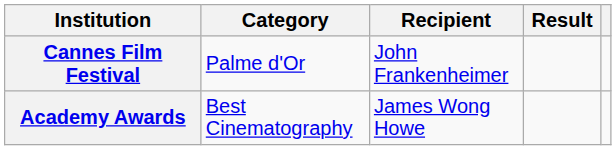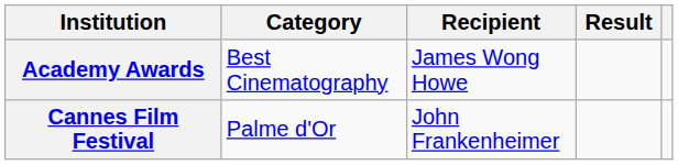 <table class="wikitable unsortable plainrowheaders" style="width:55%;">
 <tr>
 <th style="width:30%;">Institution</th>
 <th style="width:25%;">Category</th>
 <th style="width:20%;">Recipient</th>
 <th style="width:12%;">Result</th>
 <th style="width:1%;"></th>
 </tr>
 <tr>
+<th scope="row" style="text-align:center;"><a href='#'>Academy Awards</a></th>
+<td><a href='#'>Best Cinematography</a></td>
+<td><a href='#'>James Wong Howe</a></td>
+<td></td>
+<td style="text-align:center;"></td>
+</tr>
+<tr>
 <th scope="row" style="text-align:center;"><a href='#'>Cannes Film Festival</a></th>
 <td><a href='#'>Palme d'Or</a></td>
 <td><a href='#'>John Frankenheimer</a></td>
 <td></td>
 <td style="text-align:center;"></td>
 </tr>
-<tr>
-<th scope="row" style="text-align:center;"><a href='#'>Academy Awards</a></th>
-<td><a href='#'>Best Cinematography</a></td>
-<td><a href='#'>James Wong Howe</a></td>
-<td></td>
-<td style="text-align:center;"></td>
-</tr>
 </table>
